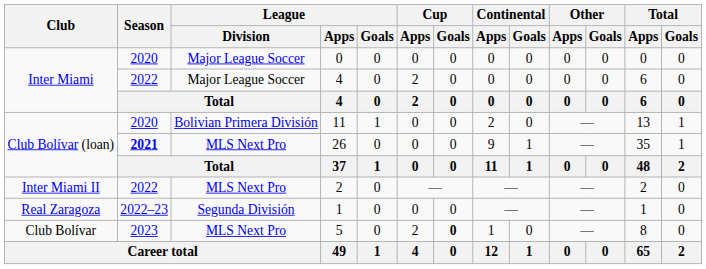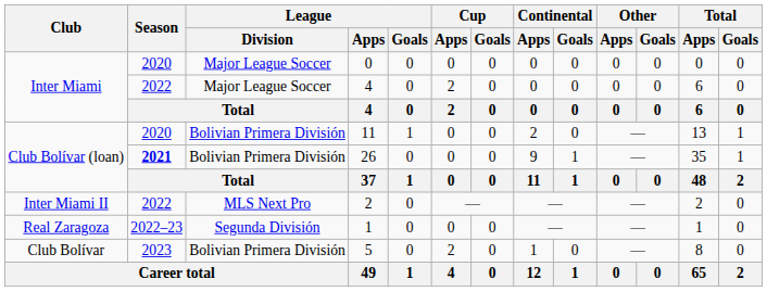 <table class=wikitable style=text-align:center>
 <tr>
 <th rowspan=2>Club</th>
 <th rowspan=2>Season</th>
 <th colspan=3>League</th>
 <th colspan=2>Cup</th>
 <th colspan=2>Continental</th>
 <th colspan=2>Other</th>
 <th colspan=2>Total</th>
 </tr>
 <tr>
 <th>Division</th>
 <th>Apps</th>
 <th>Goals</th>
 <th>Apps</th>
 <th>Goals</th>
 <th>Apps</th>
 <th>Goals</th>
 <th>Apps</th>
 <th>Goals</th>
 <th>Apps</th>
 <th>Goals</th>
 </tr>
 <tr>
 <td rowspan=3><a href='#'>Inter Miami</a></td>
 <td><a href='#'>2020</a></td>
 <td><a href='#'>Major League Soccer</a></td>
 <td>0</td>
 <td>0</td>
 <td>0</td>
 <td>0</td>
 <td>0</td>
 <td>0</td>
 <td>0</td>
 <td>0</td>
 <td>0</td>
 <td>0</td>
 </tr>
 <tr>
 <td><a href='#'>2022</a></td>
 <td>Major League Soccer</td>
 <td>4</td>
 <td>0</td>
 <td>2</td>
 <td>0</td>
 <td>0</td>
 <td>0</td>
 <td>0</td>
 <td>0</td>
 <td>6</td>
 <td>0</td>
 </tr>
 <tr>
 <th colspan=2>Total</th>
 <th>4</th>
 <th>0</th>
 <th>2</th>
 <th>0</th>
 <th>0</th>
 <th>0</th>
 <th>0</th>
 <th>0</th>
 <th>6</th>
 <th>0</th>
 </tr>
 <tr>
 <td rowspan=3><a href='#'>Club Bolívar</a> (loan)</td>
 <td><a href='#'>2020</a></td>
 <td><a href='#'>Bolivian Primera División</a></td>
 <td>11</td>
 <td>1</td>
 <td>0</td>
 <td>0</td>
 <td>2</td>
 <td>0</td>
 <td colspan="2">—</td>
 <td>13</td>
 <td>1</td>
 </tr>
 <tr>
 <td><strong><a href='#'>2021</a></strong></td>
-<td><a href='#'>MLS Next Pro</a></td>
+<td>Bolivian Primera División</td>
 <td>26</td>
 <td>0</td>
 <td>0</td>
 <td>0</td>
 <td>9</td>
 <td>1</td>
 <td colspan="2">—</td>
 <td>35</td>
 <td>1</td>
 </tr>
 <tr>
 <th colspan=2>Total</th>
 <th>37</th>
 <th>1</th>
 <th>0</th>
 <th>0</th>
 <th>11</th>
 <th>1</th>
 <th>0</th>
 <th>0</th>
 <th>48</th>
 <th>2</th>
 </tr>
 <tr>
 <td><a href='#'>Inter Miami II</a></td>
 <td><a href='#'>2022</a></td>
 <td><a href='#'>MLS Next Pro</a></td>
 <td>2</td>
 <td>0</td>
 <td colspan="2">—</td>
 <td colspan="2">—</td>
 <td colspan="2">—</td>
 <td>2</td>
 <td>0</td>
 </tr>
 <tr>
 <td><a href='#'>Real Zaragoza</a></td>
 <td><a href='#'>2022–23</a></td>
 <td><a href='#'>Segunda División</a></td>
 <td>1</td>
 <td>0</td>
 <td>0</td>
 <td>0</td>
 <td colspan="2">—</td>
 <td colspan="2">—</td>
 <td>1</td>
 <td>0</td>
 </tr>
 <tr>
 <td>Club Bolívar</td>
 <td><a href='#'>2023</a></td>
-<td><a href='#'>MLS Next Pro</a></td>
+<td>Bolivian Primera División</td>
 <td>5</td>
 <td>0</td>
 <td>2</td>
-<td><strong>0</strong></td>
+<td>0</td>
 <td>1</td>
 <td>0</td>
 <td colspan="2">—</td>
 <td>8</td>
 <td>0</td>
 </tr>
 <tr>
 <th colspan=3>Career total</th>
 <th>49</th>
 <th>1</th>
 <th>4</th>
 <th>0</th>
 <th>12</th>
 <th>1</th>
 <th>0</th>
 <th>0</th>
 <th>65</th>
 <th>2</th>
 </tr>
 </table>
